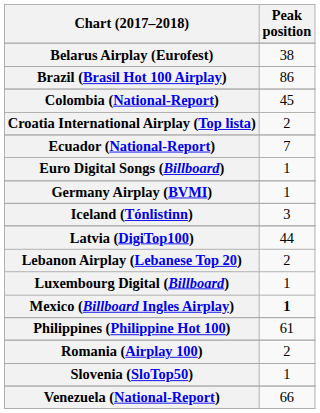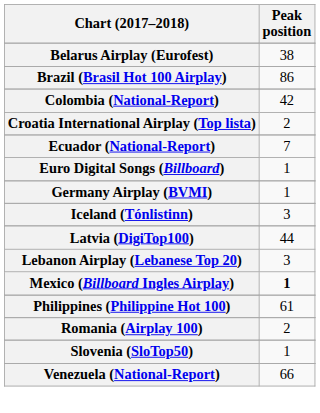 <table class="wikitable sortable plainrowheaders" style="text-align:center">
 <tr>
 <th scope="col">Chart (2017–2018)</th>
 <th scope="col">Peak<br> position</th>
 </tr>
 <tr>
 </tr>
 <tr>
 </tr>
 <tr>
 <th scope="row">Belarus Airplay (Eurofest)</th>
 <td>38</td>
 </tr>
 <tr>
 </tr>
 <tr>
 </tr>
 <tr>
 <th scope="row">Brazil (<a href='#'>Brasil Hot 100 Airplay</a>)</th>
 <td>86</td>
 </tr>
 <tr>
 </tr>
 <tr>
 </tr>
 <tr>
 </tr>
 <tr>
 </tr>
 <tr>
 </tr>
 <tr>
 <th scope="row">Colombia (<a href='#'>National-Report</a>)</th>
-<td>45</td>
+<td>42</td>
 </tr>
 <tr>
 <th scope="row">Croatia International Airplay (<a href='#'>Top lista</a>)</th>
 <td>2</td>
 </tr>
 <tr>
 </tr>
 <tr>
 </tr>
 <tr>
 <th scope="row">Ecuador (<a href='#'>National-Report</a>)</th>
 <td>7</td>
 </tr>
 <tr>
 <th scope="row">Euro Digital Songs (<em><a href='#'>Billboard</a></em>)</th>
 <td>1</td>
 </tr>
 <tr>
 </tr>
 <tr>
 </tr>
 <tr>
 </tr>
 <tr>
 <th scope="row">Germany Airplay (<a href='#'>BVMI</a>)</th>
 <td>1</td>
 </tr>
 <tr>
 </tr>
 <tr>
 </tr>
 <tr>
 </tr>
 <tr>
 <th scope="row">Iceland (<a href='#'>Tónlistinn</a>)</th>
 <td>3</td>
 </tr>
 <tr>
 </tr>
 <tr>
 </tr>
 <tr>
 </tr>
 <tr>
 <th scope="row">Latvia (<a href='#'>DigiTop100</a>)</th>
 <td>44</td>
 </tr>
 <tr>
 <th scope="row">Lebanon Airplay (<a href='#'>Lebanese Top 20</a>)</th>
-<td>2</td>
-</tr>
-<tr>
-<th scope="row">Luxembourg Digital (<em><a href='#'>Billboard</a></em>)</th>
-<td>1</td>
+<td>3</td>
 </tr>
 <tr>
 <th scope="row">Mexico (<a href='#'><em>Billboard</em> Ingles Airplay</a>)</th>
 <td style="text-align:center;"><strong>1</strong></td>
 </tr>
 <tr>
 </tr>
 <tr>
 </tr>
 <tr>
 </tr>
 <tr>
 </tr>
 <tr>
 <th scope="row">Philippines (<a href='#'>Philippine Hot 100</a>)</th>
 <td>61</td>
 </tr>
 <tr>
 </tr>
 <tr>
 </tr>
 <tr>
 <th scope="row">Romania (<a href='#'>Airplay 100</a>)</th>
 <td>2</td>
 </tr>
 <tr>
 </tr>
 <tr>
 </tr>
 <tr>
 </tr>
 <tr>
 </tr>
 <tr>
 <th scope="row">Slovenia (<a href='#'>SloTop50</a>)</th>
 <td>1</td>
 </tr>
 <tr>
 </tr>
 <tr>
 </tr>
 <tr>
 </tr>
 <tr>
 </tr>
 <tr>
 </tr>
 <tr>
 </tr>
 <tr>
 </tr>
 <tr>
 </tr>
 <tr>
 </tr>
 <tr>
 </tr>
 <tr>
 <th scope="row">Venezuela (<a href='#'>National-Report</a>)</th>
 <td>66</td>
 </tr>
 </table>
